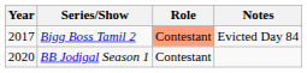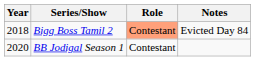 <table class="wikitable sortable">
 <tr>
 <th scope="col">Year</th>
 <th scope="col">Series/Show</th>
 <th scope="col">Role</th>
 <th scope="col" class=unsortable>Notes</th>
 </tr>
 <tr>
-<td>2017</td>
+<td>2018</td>
 <td><em><a href='#'>Bigg Boss Tamil 2</a></em></td>
 <td style="background: lightsalmon;">Contestant</td>
 <td>Evicted Day 84</td>
 </tr>
 <tr>
 <td>2020</td>
 <td><em><a href='#'>BB Jodigal</a> Season 1</em></td>
 <td>Contestant</td>
 <td></td>
 </tr>
 </table>
